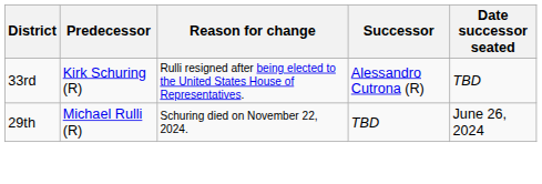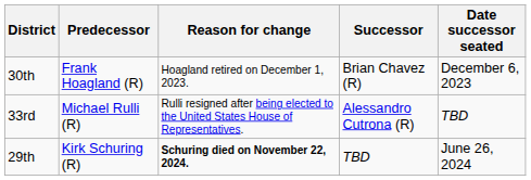 <table class="wikitable sortable">
 <tr>
 <th>District</th>
 <th>Predecessor</th>
 <th>Reason for change</th>
 <th>Successor</th>
 <th>Date successor<br>seated</th>
 </tr>
 <tr>
+<td>30th</td>
+<td><a href='#'>Frank Hoagland</a> (R)</td>
+<td style="font-size:80%">Hoagland retired on December 1, 2023.</td>
+<td>Brian Chavez (R)</td>
+<td>December 6, 2023</td>
+</tr>
+<tr>
 <td>33rd</td>
-<td><a href='#'>Kirk Schuring</a> (R)</td>
+<td><a href='#'>Michael Rulli</a> (R)</td>
 <td style="font-size:80%">Rulli resigned after <a href='#'>being elected to the United States House of Representatives</a>.</td>
 <td><a href='#'>Alessandro Cutrona</a> (R)</td>
 <td><em>TBD</em></td>
 </tr>
 <tr>
 <td>29th</td>
-<td><a href='#'>Michael Rulli</a> (R)</td>
-<td style="font-size:80%">Schuring died on November 22, 2024.</td>
+<td><a href='#'>Kirk Schuring</a> (R)</td>
+<td style="font-size:80%"><strong>Schuring died on November 22, 2024.</strong></td>
 <td><em>TBD</em></td>
 <td>June 26, 2024</td>
 </tr>
 </table>
